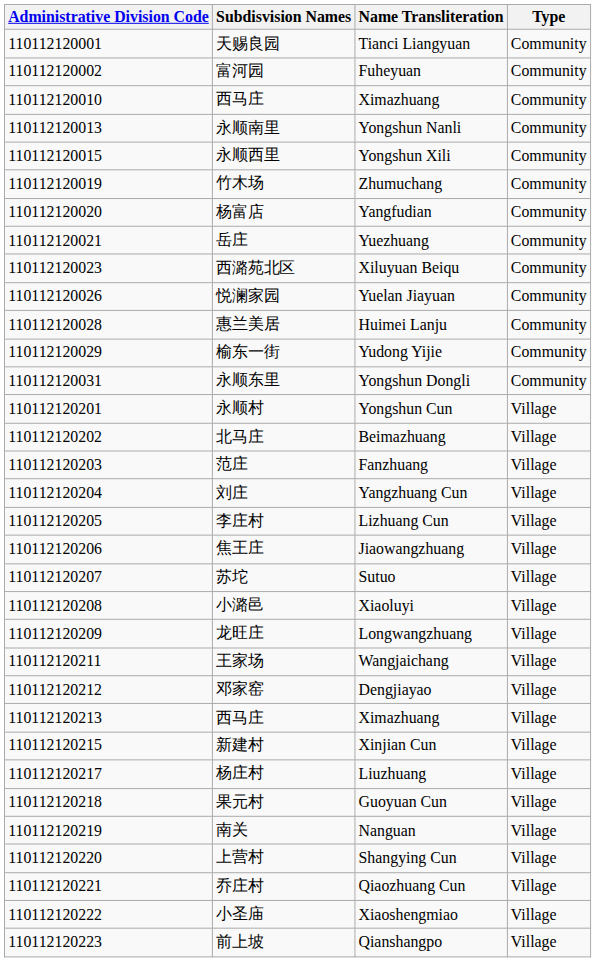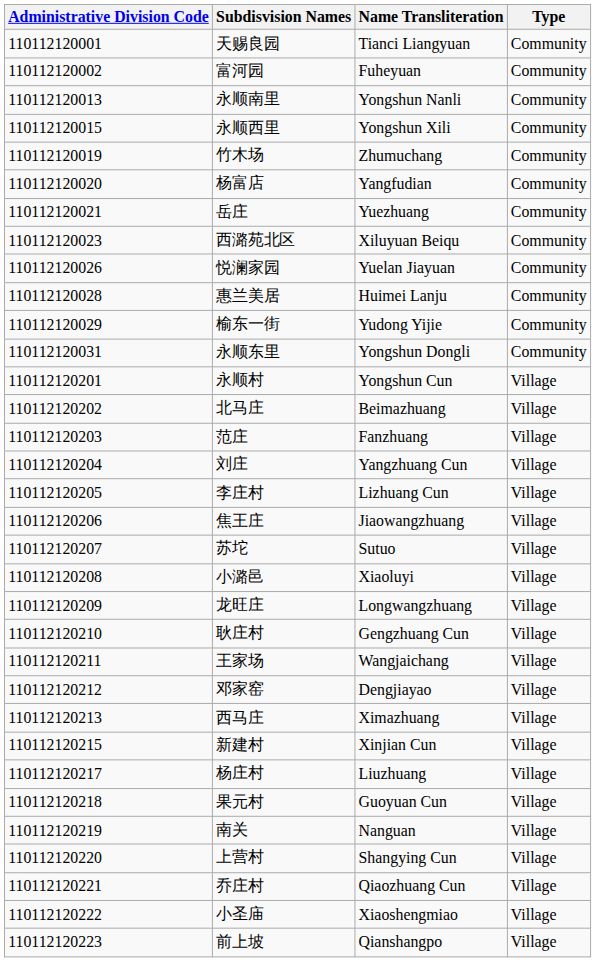 <table class="wikitable sortable">
 <tr>
 <th><a href='#'>Administrative Division Code</a></th>
 <th>Subdisvision Names</th>
 <th>Name Transliteration</th>
 <th>Type</th>
 </tr>
 <tr>
 <td>110112120001</td>
 <td>天赐良园</td>
 <td>Tianci Liangyuan</td>
 <td>Community</td>
 </tr>
 <tr>
 <td>110112120002</td>
 <td>富河园</td>
 <td>Fuheyuan</td>
-<td>Community</td>
-</tr>
-<tr>
-<td>110112120010</td>
-<td>西马庄</td>
-<td>Ximazhuang</td>
 <td>Community</td>
 </tr>
 <tr>
 <td>110112120013</td>
 <td>永顺南里</td>
 <td>Yongshun Nanli</td>
 <td>Community</td>
 </tr>
 <tr>
 <td>110112120015</td>
 <td>永顺西里</td>
 <td>Yongshun Xili</td>
 <td>Community</td>
 </tr>
 <tr>
 <td>110112120019</td>
 <td>竹木场</td>
 <td>Zhumuchang</td>
 <td>Community</td>
 </tr>
 <tr>
 <td>110112120020</td>
 <td>杨富店</td>
 <td>Yangfudian</td>
 <td>Community</td>
 </tr>
 <tr>
 <td>110112120021</td>
 <td>岳庄</td>
 <td>Yuezhuang</td>
 <td>Community</td>
 </tr>
 <tr>
 <td>110112120023</td>
 <td>西潞苑北区</td>
 <td>Xiluyuan Beiqu</td>
 <td>Community</td>
 </tr>
 <tr>
 <td>110112120026</td>
 <td>悦澜家园</td>
 <td>Yuelan Jiayuan</td>
 <td>Community</td>
 </tr>
 <tr>
 <td>110112120028</td>
 <td>惠兰美居</td>
 <td>Huimei Lanju</td>
 <td>Community</td>
 </tr>
 <tr>
 <td>110112120029</td>
 <td>榆东一街</td>
 <td>Yudong Yijie</td>
 <td>Community</td>
 </tr>
 <tr>
 <td>110112120031</td>
 <td>永顺东里</td>
 <td>Yongshun Dongli</td>
 <td>Community</td>
 </tr>
 <tr>
 <td>110112120201</td>
 <td>永顺村</td>
 <td>Yongshun Cun</td>
 <td>Village</td>
 </tr>
 <tr>
 <td>110112120202</td>
 <td>北马庄</td>
 <td>Beimazhuang</td>
 <td>Village</td>
 </tr>
 <tr>
 <td>110112120203</td>
 <td>范庄</td>
 <td>Fanzhuang</td>
 <td>Village</td>
 </tr>
 <tr>
 <td>110112120204</td>
 <td>刘庄</td>
 <td>Yangzhuang Cun</td>
 <td>Village</td>
 </tr>
 <tr>
 <td>110112120205</td>
 <td>李庄村</td>
 <td>Lizhuang Cun</td>
 <td>Village</td>
 </tr>
 <tr>
 <td>110112120206</td>
 <td>焦王庄</td>
 <td>Jiaowangzhuang</td>
 <td>Village</td>
 </tr>
 <tr>
 <td>110112120207</td>
 <td>苏坨</td>
 <td>Sutuo</td>
 <td>Village</td>
 </tr>
 <tr>
 <td>110112120208</td>
 <td>小潞邑</td>
 <td>Xiaoluyi</td>
 <td>Village</td>
 </tr>
 <tr>
 <td>110112120209</td>
 <td>龙旺庄</td>
 <td>Longwangzhuang</td>
 <td>Village</td>
 </tr>
 <tr>
+<td>110112120210</td>
+<td>耿庄村</td>
+<td>Gengzhuang Cun</td>
+<td>Village</td>
+</tr>
+<tr>
 <td>110112120211</td>
 <td>王家场</td>
 <td>Wangjaichang</td>
 <td>Village</td>
 </tr>
 <tr>
 <td>110112120212</td>
 <td>邓家窑</td>
 <td>Dengjiayao</td>
 <td>Village</td>
 </tr>
 <tr>
 <td>110112120213</td>
 <td>西马庄</td>
 <td>Ximazhuang</td>
 <td>Village</td>
 </tr>
 <tr>
 <td>110112120215</td>
 <td>新建村</td>
 <td>Xinjian Cun</td>
 <td>Village</td>
 </tr>
 <tr>
 <td>110112120217</td>
 <td>杨庄村</td>
 <td>Liuzhuang</td>
 <td>Village</td>
 </tr>
 <tr>
 <td>110112120218</td>
 <td>果元村</td>
 <td>Guoyuan Cun</td>
 <td>Village</td>
 </tr>
 <tr>
 <td>110112120219</td>
 <td>南关</td>
 <td>Nanguan</td>
 <td>Village</td>
 </tr>
 <tr>
 <td>110112120220</td>
 <td>上营村</td>
 <td>Shangying Cun</td>
 <td>Village</td>
 </tr>
 <tr>
 <td>110112120221</td>
 <td>乔庄村</td>
 <td>Qiaozhuang Cun</td>
 <td>Village</td>
 </tr>
 <tr>
 <td>110112120222</td>
 <td>小圣庙</td>
 <td>Xiaoshengmiao</td>
 <td>Village</td>
 </tr>
 <tr>
 <td>110112120223</td>
 <td>前上坡</td>
 <td>Qianshangpo</td>
 <td>Village</td>
 </tr>
 </table>
